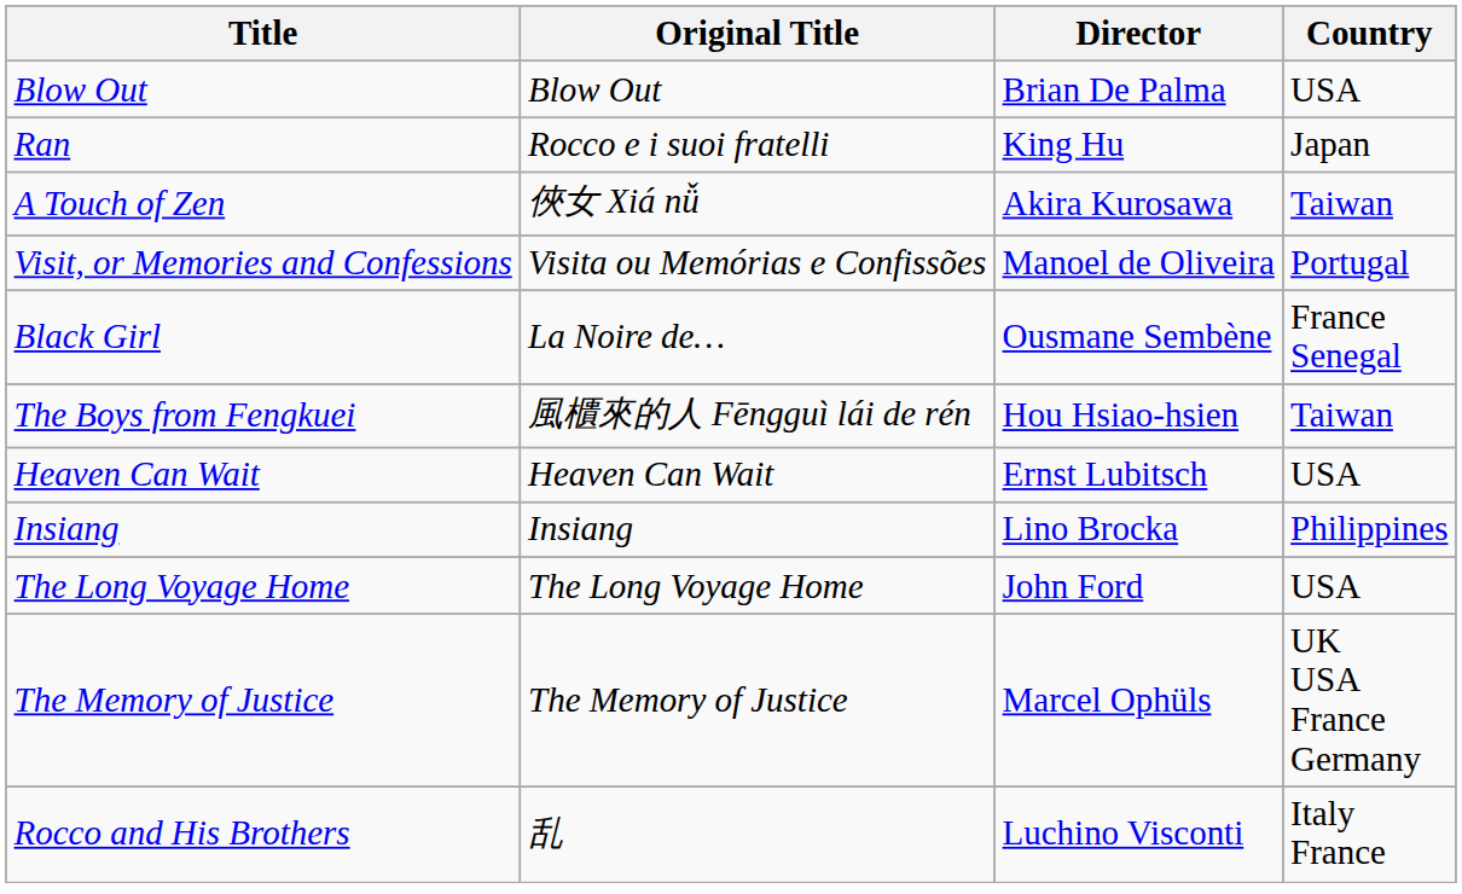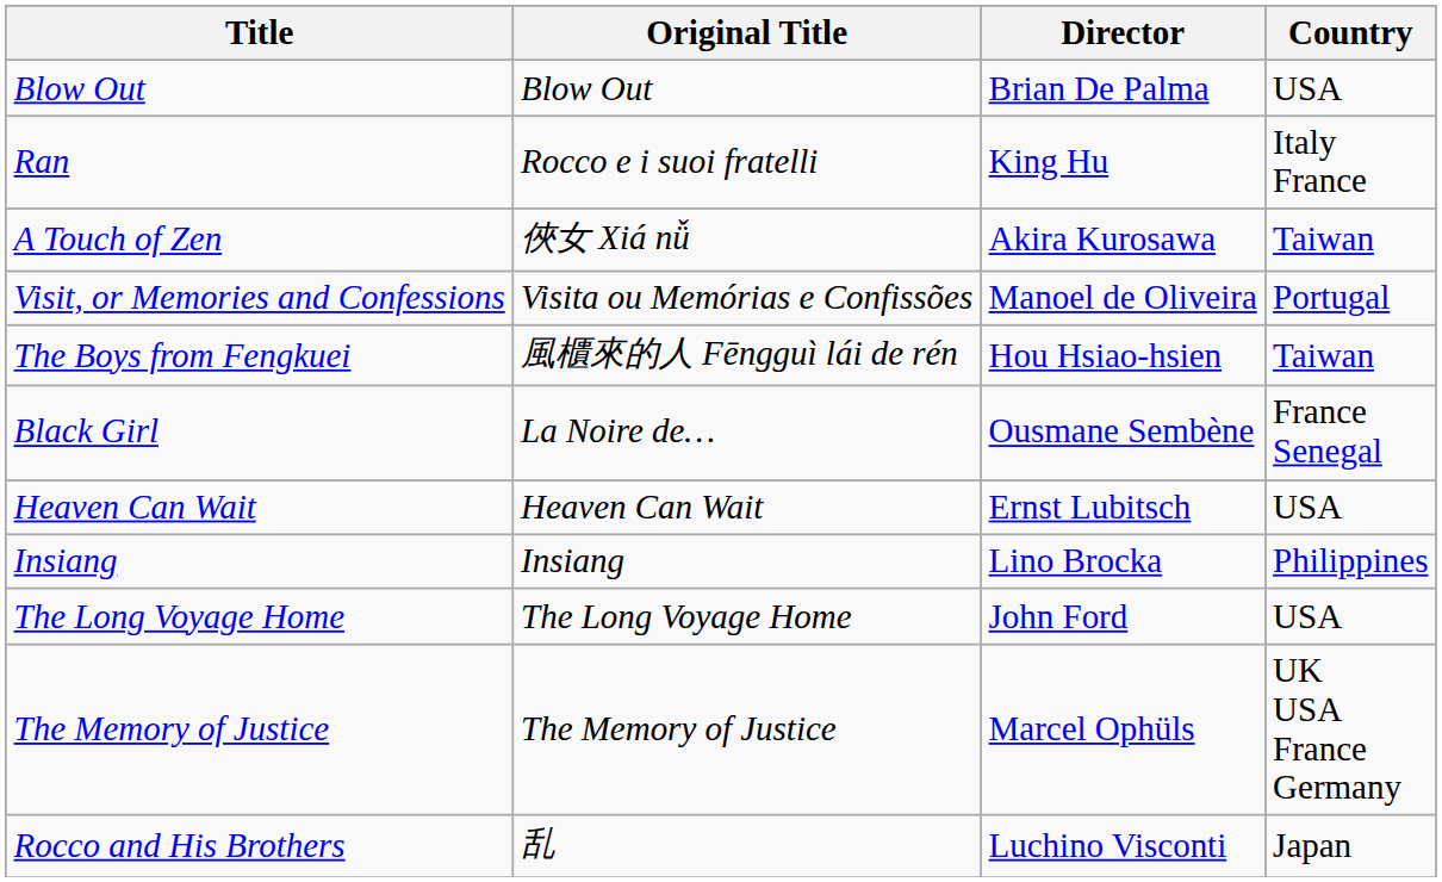 <table class="wikitable">
 <tr>
 <th>Title</th>
 <th>Original Title</th>
 <th>Director</th>
 <th>Country</th>
 </tr>
 <tr>
 <td><em><a href='#'>Blow Out</a></em></td>
 <td><em>Blow Out</em></td>
 <td><a href='#'>Brian De Palma</a></td>
 <td>USA</td>
 </tr>
 <tr>
 <td><em><a href='#'>Ran</a></em></td>
 <td><em>Rocco e i suoi fratelli</em></td>
 <td><a href='#'>King Hu</a></td>
-<td>Japan</td>
+<td>Italy<br>France</td>
 </tr>
 <tr>
 <td><em><a href='#'>A Touch of Zen</a></em></td>
 <td><em>俠女 Xiá nǚ</em></td>
 <td><a href='#'>Akira Kurosawa</a></td>
 <td><a href='#'>Taiwan</a></td>
 </tr>
 <tr>
 <td><em><a href='#'>Visit, or Memories and Confessions</a></em></td>
 <td><em>Visita ou Memórias e Confissões</em></td>
 <td><a href='#'>Manoel de Oliveira</a></td>
 <td><a href='#'>Portugal</a></td>
 </tr>
 <tr>
+<td><em><a href='#'>The Boys from Fengkuei</a></em></td>
+<td><em>風櫃來的人 Fēngguì lái de rén</em></td>
+<td><a href='#'>Hou Hsiao-hsien</a></td>
+<td><a href='#'>Taiwan</a></td>
+</tr>
+<tr>
 <td><em><a href='#'>Black Girl</a></em></td>
 <td><em>La Noire de…</em></td>
 <td><a href='#'>Ousmane Sembène</a></td>
 <td>France<br><a href='#'>Senegal</a></td>
-</tr>
-<tr>
-<td><em><a href='#'>The Boys from Fengkuei</a></em></td>
-<td><em>風櫃來的人 Fēngguì lái de rén</em></td>
-<td><a href='#'>Hou Hsiao-hsien</a></td>
-<td><a href='#'>Taiwan</a></td>
 </tr>
 <tr>
 <td><em><a href='#'>Heaven Can Wait</a></em></td>
 <td><em>Heaven Can Wait</em></td>
 <td><a href='#'>Ernst Lubitsch</a></td>
 <td>USA</td>
 </tr>
 <tr>
 <td><em><a href='#'>Insiang</a></em></td>
 <td><em>Insiang</em></td>
 <td><a href='#'>Lino Brocka</a></td>
 <td><a href='#'>Philippines</a></td>
 </tr>
 <tr>
 <td><em><a href='#'>The Long Voyage Home</a></em></td>
 <td><em>The Long Voyage Home</em></td>
 <td><a href='#'>John Ford</a></td>
 <td>USA</td>
 </tr>
 <tr>
 <td><em><a href='#'>The Memory of Justice</a></em></td>
 <td><em>The Memory of Justice</em></td>
 <td><a href='#'>Marcel Ophüls</a></td>
 <td>UK<br>USA<br>France<br>Germany</td>
 </tr>
 <tr>
 <td><em><a href='#'>Rocco and His Brothers</a></em></td>
 <td><em>乱</em></td>
 <td><a href='#'>Luchino Visconti</a></td>
-<td>Italy<br>France</td>
+<td>Japan</td>
 </tr>
 </table>
